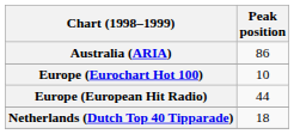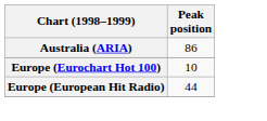 <table class="wikitable sortable plainrowheaders" style="text-align:center">
 <tr>
 <th>Chart (1998–1999)</th>
 <th>Peak<br>position</th>
 </tr>
 <tr>
 <th scope="row">Australia (<a href='#'>ARIA</a>)</th>
 <td>86</td>
 </tr>
 <tr>
 </tr>
 <tr>
 <th scope="row">Europe (<a href='#'>Eurochart Hot 100</a>)</th>
 <td>10</td>
 </tr>
 <tr>
 <th scope="row">Europe (European Hit Radio)</th>
 <td>44</td>
 </tr>
 <tr>
 </tr>
 <tr>
 </tr>
 <tr>
-<th scope="row">Netherlands (<a href='#'>Dutch Top 40 Tipparade</a>)</th>
-<td>18</td>
-</tr>
-<tr>
 </tr>
 <tr>
 </tr>
 <tr>
 </tr>
 <tr>
 </tr>
 <tr>
 </tr>
 <tr>
 </tr>
 <tr>
 </tr>
 </table>
